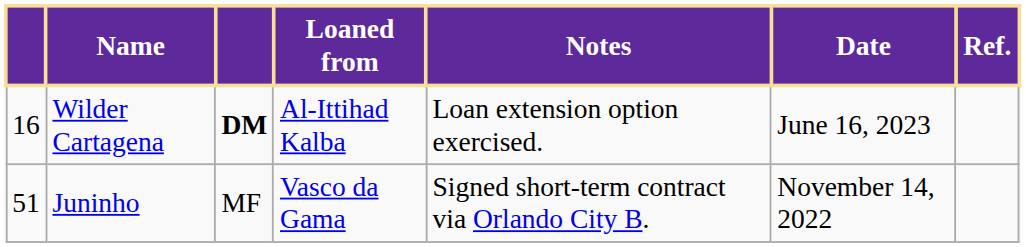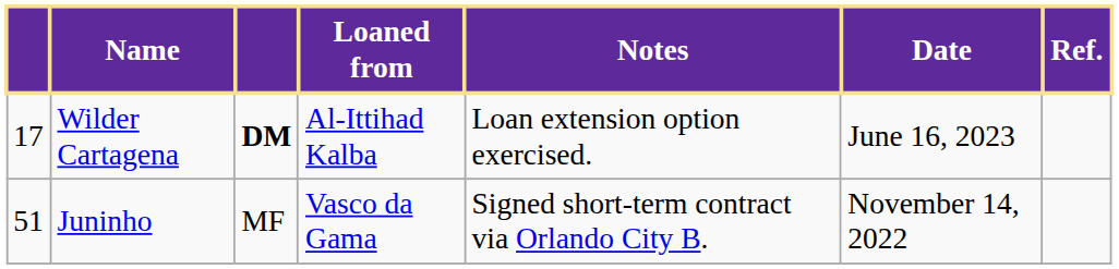 <table class="wikitable" style="width:90%; text-align:center; font-size:95%; text-align:left;">
 <tr>
 <th style="background:#5E299A; color:white; border:2px solid #F8E196;"></th>
 <th style="background:#5E299A; color:white; border:2px solid #F8E196;">Name</th>
 <th style="background:#5E299A; color:white; border:2px solid #F8E196;"></th>
 <th style="background:#5E299A; color:white; border:2px solid #F8E196;">Loaned from</th>
 <th style="background:#5E299A; color:white; border:2px solid #F8E196;">Notes</th>
 <th style="background:#5E299A; color:white; border:2px solid #F8E196;">Date</th>
 <th style="background:#5E299A; color:white; border:2px solid #F8E196;">Ref.</th>
 </tr>
 <tr>
-<td>16</td>
+<td>17</td>
 <td> <a href='#'>Wilder Cartagena</a></td>
 <td><strong>DM</strong></td>
 <td> <a href='#'>Al-Ittihad Kalba</a></td>
 <td>Loan extension option exercised.</td>
 <td>June 16, 2023</td>
 <td></td>
 </tr>
 <tr>
 <td>51</td>
 <td> <a href='#'>Juninho</a></td>
 <td>MF</td>
 <td> <a href='#'>Vasco da Gama</a></td>
 <td>Signed short-term contract via <a href='#'>Orlando City B</a>.</td>
 <td>November 14, 2022</td>
 <td></td>
 </tr>
 </table>
